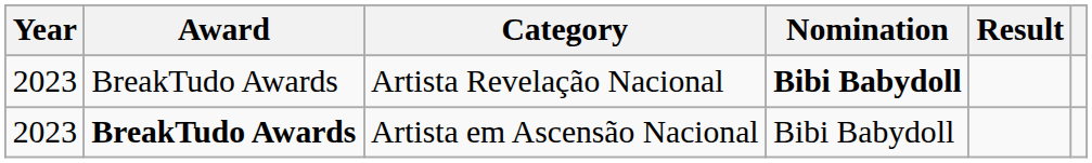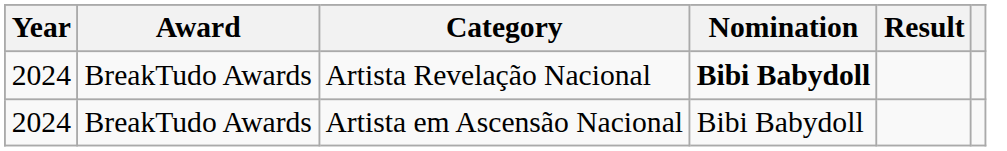 <table class="wikitable plainrowheaders">
 <tr>
 <th>Year</th>
 <th>Award</th>
 <th>Category</th>
 <th>Nomination</th>
 <th>Result</th>
 <th></th>
 </tr>
 <tr>
-<td>2023</td>
+<td>2024</td>
 <td rowspan="">BreakTudo Awards</td>
 <td>Artista Revelação Nacional</td>
 <td><strong>Bibi Babydoll</strong></td>
 <td></td>
 <td></td>
 </tr>
 <tr>
-<td rowspan="">2023</td>
-<td><strong>BreakTudo Awards</strong></td>
+<td rowspan="">2024</td>
+<td>BreakTudo Awards</td>
 <td>Artista em Ascensão Nacional</td>
 <td>Bibi Babydoll</td>
 <td></td>
 <td></td>
 </tr>
 </table>
